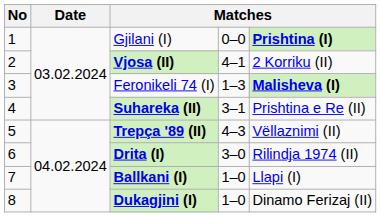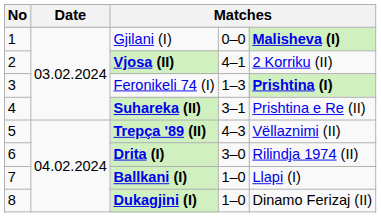 <table class="wikitable">
 <tr>
 <th>No</th>
 <th>Date</th>
 <th colspan="3">Matches</th>
 </tr>
 <tr>
 <td>1</td>
 <td rowspan="4">03.02.2024</td>
 <td><a href='#'>Gjilani</a> (I)</td>
 <td align="center">0–0 </td>
-<td style="background:#d0f0c0;"><strong><a href='#'>Prishtina</a> (I)</strong></td>
+<td style="background:#d0f0c0;"><strong><a href='#'>Malisheva</a> (I)</strong></td>
 </tr>
 <tr>
 <td>2</td>
 <td style="background:#d0f0c0;"><strong><a href='#'>Vjosa</a> (II)</strong></td>
 <td align="center">4–1</td>
 <td><a href='#'>2 Korriku</a> (II)</td>
 </tr>
 <tr>
 <td>3</td>
 <td><a href='#'>Feronikeli 74</a> (I)</td>
 <td align="center">1–3</td>
-<td style="background:#d0f0c0;"><strong><a href='#'>Malisheva</a> (I)</strong></td>
+<td style="background:#d0f0c0;"><strong><a href='#'>Prishtina</a> (I)</strong></td>
 </tr>
 <tr>
 <td>4</td>
 <td style="background:#d0f0c0;"><strong><a href='#'>Suhareka</a> (II)</strong></td>
 <td align="center">3–1</td>
 <td><a href='#'>Prishtina e Re</a> (II)</td>
 </tr>
 <tr>
 <td>5</td>
 <td rowspan="4">04.02.2024</td>
 <td style="background:#d0f0c0;"><strong><a href='#'>Trepça '89</a> (II)</strong></td>
 <td align="center">4–3 </td>
 <td><a href='#'>Vëllaznimi</a> (II)</td>
 </tr>
 <tr>
 <td>6</td>
 <td style="background:#d0f0c0;"><strong><a href='#'>Drita</a> (I)</strong></td>
 <td align="center">3–0</td>
 <td><a href='#'>Rilindja 1974</a> (II)</td>
 </tr>
 <tr>
 <td>7</td>
 <td style="background:#d0f0c0;"><strong><a href='#'>Ballkani</a> (I)</strong></td>
 <td align="center">1–0</td>
 <td><a href='#'>Llapi</a> (I)</td>
 </tr>
 <tr>
 <td>8</td>
 <td style="background:#d0f0c0;"><strong><a href='#'>Dukagjini</a> (I)</strong></td>
 <td align="center">1–0</td>
 <td>Dinamo Ferizaj (II)</td>
 </tr>
 </table>
